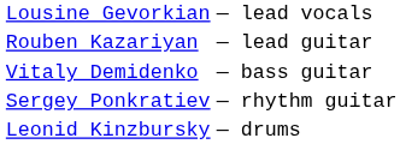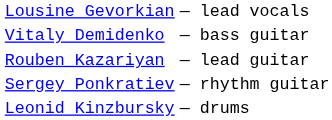 <table>
 <tr>
 <td><div><a href='#'>Lousine Gevorkian</a></div></td>
 <td>— lead vocals</td>
 </tr>
 <tr>
+<td><div><a href='#'>Vitaly Demidenko</a></div></td>
+<td>— bass guitar</td>
+</tr>
+<tr>
 <td><div><a href='#'>Rouben Kazariyan</a></div></td>
 <td>— lead guitar</td>
-</tr>
-<tr>
-<td><div><a href='#'>Vitaly Demidenko</a></div></td>
-<td>— bass guitar</td>
 </tr>
 <tr>
 <td><div><a href='#'>Sergey Ponkratiev</a></div></td>
 <td>— rhythm guitar</td>
 </tr>
 <tr>
 <td><div><a href='#'>Leonid Kinzbursky</a></div></td>
 <td>— drums</td>
 </tr>
 </table>
